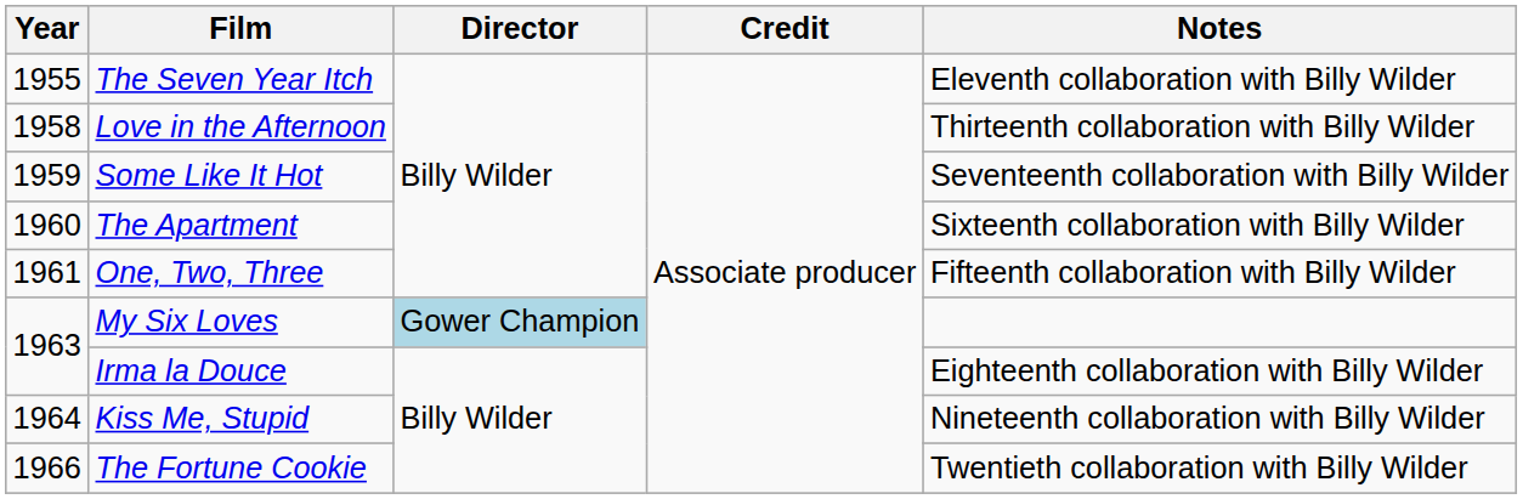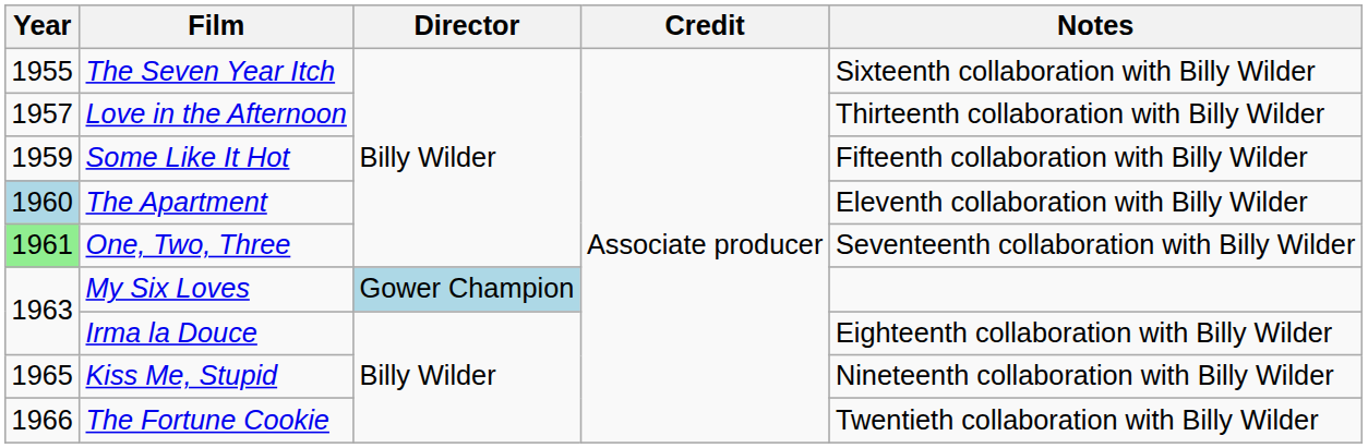 <table class="wikitable">
 <tr>
 <th>Year</th>
 <th>Film</th>
 <th>Director</th>
 <th>Credit</th>
 <th>Notes</th>
 </tr>
 <tr>
 <td>1955</td>
 <td><em><a href='#'>The Seven Year Itch</a></em></td>
 <td rowspan=5>Billy Wilder</td>
 <td rowspan=9>Associate producer</td>
-<td>Eleventh collaboration with Billy Wilder</td>
+<td>Sixteenth collaboration with Billy Wilder</td>
 </tr>
 <tr>
-<td>1958</td>
+<td>1957</td>
 <td><em><a href='#'>Love in the Afternoon</a></em></td>
 <td>Thirteenth collaboration with Billy Wilder</td>
 </tr>
 <tr>
 <td>1959</td>
 <td><em><a href='#'>Some Like It Hot</a></em></td>
-<td>Seventeenth collaboration with Billy Wilder</td>
+<td>Fifteenth collaboration with Billy Wilder</td>
 </tr>
 <tr>
-<td>1960</td>
+<td style="background: lightblue;">1960</td>
 <td><em><a href='#'>The Apartment</a></em></td>
-<td>Sixteenth collaboration with Billy Wilder</td>
+<td>Eleventh collaboration with Billy Wilder</td>
 </tr>
 <tr>
-<td>1961</td>
+<td style="background: lightgreen;">1961</td>
 <td><em><a href='#'>One, Two, Three</a></em></td>
-<td>Fifteenth collaboration with Billy Wilder</td>
+<td>Seventeenth collaboration with Billy Wilder</td>
 </tr>
 <tr>
 <td rowspan=2>1963</td>
 <td><em><a href='#'>My Six Loves</a></em></td>
 <td style="background: lightblue;">Gower Champion</td>
 <td></td>
 </tr>
 <tr>
 <td><em><a href='#'>Irma la Douce</a></em></td>
 <td rowspan=3>Billy Wilder</td>
 <td>Eighteenth collaboration with Billy Wilder</td>
 </tr>
 <tr>
-<td>1964</td>
+<td>1965</td>
 <td><em><a href='#'>Kiss Me, Stupid</a></em></td>
 <td>Nineteenth collaboration with Billy Wilder</td>
 </tr>
 <tr>
 <td>1966</td>
 <td><em><a href='#'>The Fortune Cookie</a></em></td>
 <td>Twentieth collaboration with Billy Wilder</td>
 </tr>
 </table>
